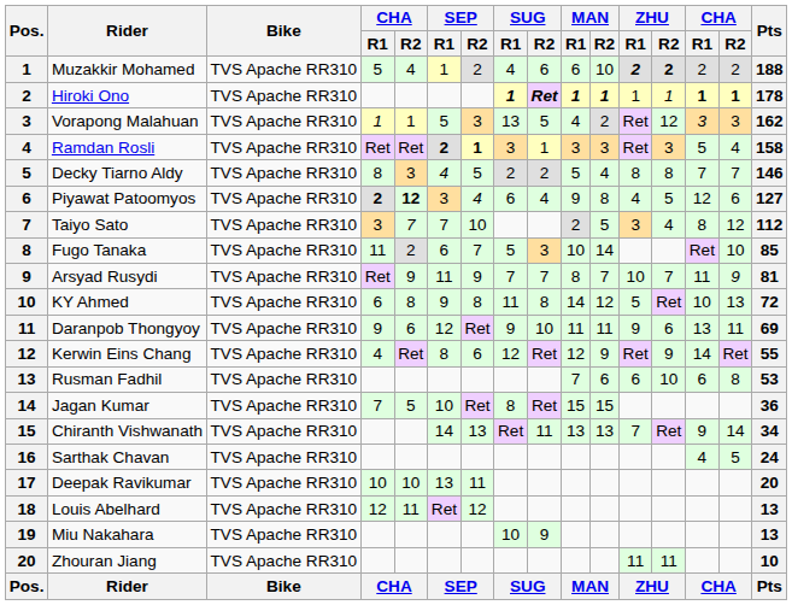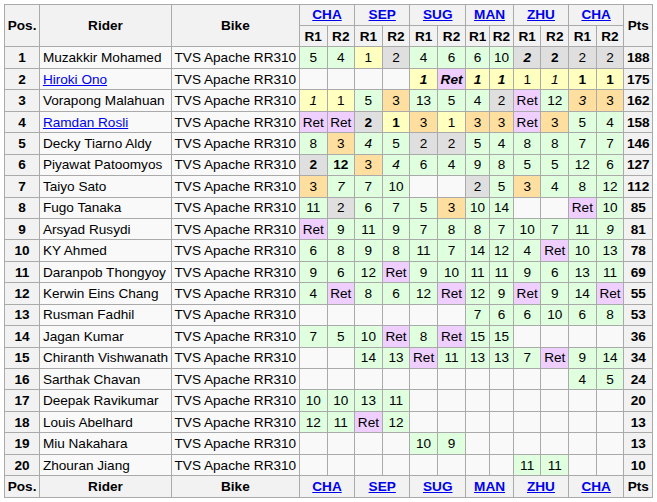 <table class="wikitable" style="font-size: 85%; text-align: center">
 <tr valign="top">
 <th valign="middle" rowspan=2>Pos.</th>
 <th valign="middle" rowspan=2>Rider</th>
 <th valign="middle" rowspan=2>Bike</th>
 <th colspan=2><a href='#'>CHA</a><br></th>
 <th colspan=2><a href='#'>SEP</a><br></th>
 <th colspan=2><a href='#'>SUG</a><br></th>
 <th colspan=2><a href='#'>MAN</a><br></th>
 <th colspan=2><a href='#'>ZHU</a><br></th>
 <th colspan=2><a href='#'>CHA</a><br></th>
 <th valign="middle" rowspan=2>Pts</th>
 </tr>
 <tr>
 <th>R1</th>
 <th>R2</th>
 <th>R1</th>
 <th>R2</th>
 <th>R1</th>
 <th>R2</th>
 <th>R1</th>
 <th>R2</th>
 <th>R1</th>
 <th>R2</th>
 <th>R1</th>
 <th>R2</th>
 </tr>
 <tr>
 <th>1</th>
 <td align=left> Muzakkir Mohamed</td>
 <td>TVS Apache RR310</td>
 <td style="background:#dfffdf;">5</td>
 <td style="background:#dfffdf;">4</td>
 <td style="background:#ffffbf;">1</td>
 <td style="background:#dfdfdf;">2</td>
 <td style="background:#dfffdf;">4</td>
 <td style="background:#dfffdf;">6</td>
 <td style="background:#dfffdf;">6</td>
 <td style="background:#dfffdf;">10</td>
 <td style="background:#dfdfdf;"><strong><em>2</em></strong></td>
 <td style="background:#dfdfdf;"><strong>2</strong></td>
 <td style="background:#dfdfdf;">2</td>
 <td style="background:#dfdfdf;">2</td>
 <th>188</th>
 </tr>
 <tr>
 <th>2</th>
 <td align=left> <a href='#'>Hiroki Ono</a></td>
 <td>TVS Apache RR310</td>
 <td style="background:#;"></td>
 <td style="background:#;"></td>
 <td style="background:#;"></td>
 <td style="background:#;"></td>
 <td style="background:#ffffbf;"><strong><em>1</em></strong></td>
 <td style="background:#efcfff;"><strong><em>Ret</em></strong></td>
 <td style="background:#ffffbf;"><strong><em>1</em></strong></td>
 <td style="background:#ffffbf;"><strong><em>1</em></strong></td>
 <td style="background:#ffffbf;">1</td>
 <td style="background:#ffffbf;"><em>1</em></td>
 <td style="background:#ffffbf;"><strong>1</strong></td>
 <td style="background:#ffffbf;"><strong>1</strong></td>
-<th>178</th>
+<th>175</th>
 </tr>
 <tr>
 <th>3</th>
 <td align=left> Vorapong Malahuan</td>
 <td>TVS Apache RR310</td>
 <td style="background:#ffffbf;"><em>1</em></td>
 <td style="background:#ffffbf;">1</td>
 <td style="background:#dfffdf;">5</td>
 <td style="background:#ffdf9f;">3</td>
 <td style="background:#dfffdf;">13</td>
 <td style="background:#dfffdf;">5</td>
 <td style="background:#dfffdf;">4</td>
 <td style="background:#dfdfdf;">2</td>
 <td style="background:#efcfff;">Ret</td>
 <td style="background:#dfffdf;">12</td>
 <td style="background:#ffdf9f;"><em>3</em></td>
 <td style="background:#ffdf9f;">3</td>
 <th>162</th>
 </tr>
 <tr>
 <th>4</th>
 <td align=left> <a href='#'>Ramdan Rosli</a></td>
 <td>TVS Apache RR310</td>
 <td style="background:#efcfff;">Ret</td>
 <td style="background:#efcfff;">Ret</td>
 <td style="background:#dfdfdf;"><strong>2</strong></td>
 <td style="background:#ffffbf;"><strong>1</strong></td>
 <td style="background:#ffdf9f;">3</td>
 <td style="background:#ffffbf;">1</td>
 <td style="background:#ffdf9f;">3</td>
 <td style="background:#ffdf9f;">3</td>
 <td style="background:#efcfff;">Ret</td>
 <td style="background:#ffdf9f;">3</td>
 <td style="background:#dfffdf;">5</td>
 <td style="background:#dfffdf;">4</td>
 <th>158</th>
 </tr>
 <tr>
 <th>5</th>
 <td align=left> Decky Tiarno Aldy</td>
 <td>TVS Apache RR310</td>
 <td style="background:#dfffdf;">8</td>
 <td style="background:#ffdf9f;">3</td>
 <td style="background:#dfffdf;"><em>4</em></td>
 <td style="background:#dfffdf;">5</td>
 <td style="background:#dfdfdf;">2</td>
 <td style="background:#dfdfdf;">2</td>
 <td style="background:#dfffdf;">5</td>
 <td style="background:#dfffdf;">4</td>
 <td style="background:#dfffdf;">8</td>
 <td style="background:#dfffdf;">8</td>
 <td style="background:#dfffdf;">7</td>
 <td style="background:#dfffdf;">7</td>
 <th>146</th>
 </tr>
 <tr>
 <th>6</th>
 <td align=left> Piyawat Patoomyos</td>
 <td>TVS Apache RR310</td>
 <td style="background:#dfdfdf;"><strong>2</strong></td>
 <td style="background:#dfffdf;"><strong>12</strong></td>
 <td style="background:#ffdf9f;">3</td>
 <td style="background:#dfffdf;"><em>4</em></td>
 <td style="background:#dfffdf;">6</td>
 <td style="background:#dfffdf;">4</td>
 <td style="background:#dfffdf;">9</td>
 <td style="background:#dfffdf;">8</td>
-<td style="background:#dfffdf;">4</td>
+<td style="background:#dfffdf;">5</td>
 <td style="background:#dfffdf;">5</td>
 <td style="background:#dfffdf;">12</td>
 <td style="background:#dfffdf;">6</td>
 <th>127</th>
 </tr>
 <tr>
 <th>7</th>
 <td align=left> Taiyo Sato</td>
 <td>TVS Apache RR310</td>
 <td style="background:#ffdf9f;">3</td>
 <td style="background:#dfffdf;"><em>7</em></td>
 <td style="background:#dfffdf;">7</td>
 <td style="background:#dfffdf;">10</td>
 <td style="background:#;"></td>
 <td style="background:#;"></td>
 <td style="background:#dfdfdf;">2</td>
 <td style="background:#dfffdf;">5</td>
 <td style="background:#ffdf9f;">3</td>
 <td style="background:#dfffdf;">4</td>
 <td style="background:#dfffdf;">8</td>
 <td style="background:#dfffdf;">12</td>
 <th>112</th>
 </tr>
 <tr>
 <th>8</th>
 <td align=left> Fugo Tanaka</td>
 <td>TVS Apache RR310</td>
 <td style="background:#dfffdf;">11</td>
 <td style="background:#dfdfdf;">2</td>
 <td style="background:#dfffdf;">6</td>
 <td style="background:#dfffdf;">7</td>
 <td style="background:#dfffdf;">5</td>
 <td style="background:#ffdf9f;">3</td>
 <td style="background:#dfffdf;">10</td>
 <td style="background:#dfffdf;">14</td>
 <td style="background:#;"></td>
 <td style="background:#;"></td>
 <td style="background:#efcfff;">Ret</td>
 <td style="background:#dfffdf;">10</td>
 <th>85</th>
 </tr>
 <tr>
 <th>9</th>
 <td align=left> Arsyad Rusydi</td>
 <td>TVS Apache RR310</td>
 <td style="background:#efcfff;">Ret</td>
 <td style="background:#dfffdf;">9</td>
 <td style="background:#dfffdf;">11</td>
 <td style="background:#dfffdf;">9</td>
 <td style="background:#dfffdf;">7</td>
-<td style="background:#dfffdf;">7</td>
+<td style="background:#dfffdf;">8</td>
 <td style="background:#dfffdf;">8</td>
 <td style="background:#dfffdf;">7</td>
 <td style="background:#dfffdf;">10</td>
 <td style="background:#dfffdf;">7</td>
 <td style="background:#dfffdf;">11</td>
 <td style="background:#dfffdf;"><em>9</em></td>
 <th>81</th>
 </tr>
 <tr>
 <th>10</th>
 <td align=left> KY Ahmed</td>
 <td>TVS Apache RR310</td>
 <td style="background:#dfffdf;">6</td>
 <td style="background:#dfffdf;">8</td>
 <td style="background:#dfffdf;">9</td>
 <td style="background:#dfffdf;">8</td>
 <td style="background:#dfffdf;">11</td>
-<td style="background:#dfffdf;">8</td>
+<td style="background:#dfffdf;">7</td>
 <td style="background:#dfffdf;">14</td>
 <td style="background:#dfffdf;">12</td>
-<td style="background:#dfffdf;">5</td>
+<td style="background:#dfffdf;">4</td>
 <td style="background:#efcfff;">Ret</td>
 <td style="background:#dfffdf;">10</td>
 <td style="background:#dfffdf;">13</td>
-<th>72</th>
+<th>78</th>
 </tr>
 <tr>
 <th>11</th>
 <td align=left> Daranpob Thongyoy</td>
 <td>TVS Apache RR310</td>
 <td style="background:#dfffdf;">9</td>
 <td style="background:#dfffdf;">6</td>
 <td style="background:#dfffdf;">12</td>
 <td style="background:#efcfff;">Ret</td>
 <td style="background:#dfffdf;">9</td>
 <td style="background:#dfffdf;">10</td>
 <td style="background:#dfffdf;">11</td>
 <td style="background:#dfffdf;">11</td>
 <td style="background:#dfffdf;">9</td>
 <td style="background:#dfffdf;">6</td>
 <td style="background:#dfffdf;">13</td>
 <td style="background:#dfffdf;">11</td>
 <th>69</th>
 </tr>
 <tr>
 <th>12</th>
 <td align=left> Kerwin Eins Chang</td>
 <td>TVS Apache RR310</td>
 <td style="background:#dfffdf;">4</td>
 <td style="background:#efcfff;">Ret</td>
 <td style="background:#dfffdf;">8</td>
 <td style="background:#dfffdf;">6</td>
 <td style="background:#dfffdf;">12</td>
 <td style="background:#efcfff;">Ret</td>
 <td style="background:#dfffdf;">12</td>
 <td style="background:#dfffdf;">9</td>
 <td style="background:#efcfff;">Ret</td>
 <td style="background:#dfffdf;">9</td>
 <td style="background:#dfffdf;">14</td>
 <td style="background:#efcfff;">Ret</td>
 <th>55</th>
 </tr>
 <tr>
 <th>13</th>
 <td align=left> Rusman Fadhil</td>
 <td>TVS Apache RR310</td>
 <td style="background:#;"></td>
 <td style="background:#;"></td>
 <td style="background:#;"></td>
 <td style="background:#;"></td>
 <td style="background:#;"></td>
 <td style="background:#;"></td>
 <td style="background:#dfffdf;">7</td>
 <td style="background:#dfffdf;">6</td>
 <td style="background:#dfffdf;">6</td>
 <td style="background:#dfffdf;">10</td>
 <td style="background:#dfffdf;">6</td>
 <td style="background:#dfffdf;">8</td>
 <th>53</th>
 </tr>
 <tr>
 <th>14</th>
 <td align=left> Jagan Kumar</td>
 <td>TVS Apache RR310</td>
 <td style="background:#dfffdf;">7</td>
 <td style="background:#dfffdf;">5</td>
 <td style="background:#dfffdf;">10</td>
 <td style="background:#efcfff;">Ret</td>
 <td style="background:#dfffdf;">8</td>
 <td style="background:#efcfff;">Ret</td>
 <td style="background:#dfffdf;">15</td>
 <td style="background:#dfffdf;">15</td>
 <td style="background:#;"></td>
 <td style="background:#;"></td>
 <td style="background:#;"></td>
 <td style="background:#;"></td>
 <th>36</th>
 </tr>
 <tr>
 <th>15</th>
 <td align=left> Chiranth Vishwanath</td>
 <td>TVS Apache RR310</td>
 <td style="background:#;"></td>
 <td style="background:#;"></td>
 <td style="background:#dfffdf;">14</td>
 <td style="background:#dfffdf;">13</td>
 <td style="background:#efcfff;">Ret</td>
 <td style="background:#dfffdf;">11</td>
 <td style="background:#dfffdf;">13</td>
 <td style="background:#dfffdf;">13</td>
 <td style="background:#dfffdf;">7</td>
 <td style="background:#efcfff;">Ret</td>
 <td style="background:#dfffdf;">9</td>
 <td style="background:#dfffdf;">14</td>
 <th>34</th>
 </tr>
 <tr>
 <th>16</th>
 <td align=left> Sarthak Chavan</td>
 <td>TVS Apache RR310</td>
 <td></td>
 <td></td>
 <td></td>
 <td></td>
 <td></td>
 <td></td>
 <td></td>
 <td></td>
 <td></td>
 <td></td>
 <td style="background:#dfffdf;">4</td>
 <td style="background:#dfffdf;">5</td>
 <th>24</th>
 </tr>
 <tr>
 <th>17</th>
 <td align=left> Deepak Ravikumar</td>
 <td>TVS Apache RR310</td>
 <td style="background:#dfffdf;">10</td>
 <td style="background:#dfffdf;">10</td>
 <td style="background:#dfffdf;">13</td>
 <td style="background:#dfffdf;">11</td>
 <td style="background:#;"></td>
 <td style="background:#;"></td>
 <td style="background:#;"></td>
 <td style="background:#;"></td>
 <td style="background:#;"></td>
 <td style="background:#;"></td>
 <td style="background:#;"></td>
 <td style="background:#;"></td>
 <th>20</th>
 </tr>
 <tr>
 <th>18</th>
 <td align=left> Louis Abelhard</td>
 <td>TVS Apache RR310</td>
 <td style="background:#dfffdf;">12</td>
 <td style="background:#dfffdf;">11</td>
 <td style="background:#efcfff;">Ret</td>
 <td style="background:#dfffdf;">12</td>
 <td style="background:#;"></td>
 <td style="background:#;"></td>
 <td style="background:#;"></td>
 <td style="background:#;"></td>
 <td style="background:#;"></td>
 <td style="background:#;"></td>
 <td style="background:#;"></td>
 <td style="background:#;"></td>
 <th>13</th>
 </tr>
 <tr>
 <th>19</th>
 <td align=left> Miu Nakahara</td>
 <td>TVS Apache RR310</td>
 <td style="background:#;"></td>
 <td style="background:#;"></td>
 <td style="background:#;"></td>
 <td style="background:#;"></td>
 <td style="background:#dfffdf;">10</td>
 <td style="background:#dfffdf;">9</td>
 <td style="background:#;"></td>
 <td style="background:#;"></td>
 <td style="background:#;"></td>
 <td style="background:#;"></td>
 <td style="background:#;"></td>
 <td style="background:#;"></td>
 <th>13</th>
 </tr>
 <tr>
 <th>20</th>
 <td align=left> Zhouran Jiang</td>
 <td>TVS Apache RR310</td>
 <td style="background:#;"></td>
 <td style="background:#;"></td>
 <td style="background:#;"></td>
 <td style="background:#;"></td>
 <td style="background:#;"></td>
 <td style="background:#;"></td>
 <td style="background:#;"></td>
 <td style="background:#;"></td>
 <td style="background:#dfffdf;">11</td>
 <td style="background:#dfffdf;">11</td>
 <td style="background:#;"></td>
 <td style="background:#;"></td>
 <th>10</th>
 </tr>
 <tr valign="top">
 <th valign="middle">Pos.</th>
 <th valign="middle">Rider</th>
 <th valign="middle">Bike</th>
 <th colspan=2><a href='#'>CHA</a><br></th>
 <th colspan=2><a href='#'>SEP</a><br></th>
 <th colspan=2><a href='#'>SUG</a><br></th>
 <th colspan=2><a href='#'>MAN</a><br></th>
 <th colspan=2><a href='#'>ZHU</a><br></th>
 <th colspan=2><a href='#'>CHA</a><br></th>
 <th valign="middle">Pts</th>
 </tr>
 </table>
